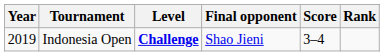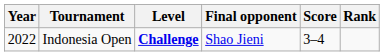 <table class="sortable wikitable" style="font-size: 95%;">
 <tr>
 <th>Year</th>
 <th>Tournament</th>
 <th>Level</th>
 <th>Final opponent</th>
 <th>Score</th>
 <th>Rank</th>
 </tr>
 <tr>
-<td>2019</td>
+<td>2022</td>
 <td>Indonesia Open</td>
 <td><strong><a href='#'>Challenge</a></strong></td>
 <td><a href='#'>Shao Jieni</a></td>
 <td>3–4</td>
 <td></td>
 </tr>
 </table>
